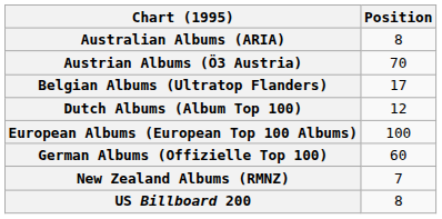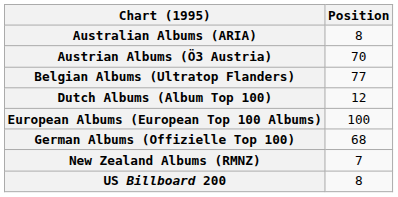 <table class="wikitable sortable plainrowheaders" style="text-align:center">
 <tr>
 <th scope="col">Chart (1995)</th>
 <th scope="col">Position</th>
 </tr>
 <tr>
 <th scope="row">Australian Albums (ARIA)</th>
 <td>8</td>
 </tr>
 <tr>
 <th scope="row">Austrian Albums (Ö3 Austria)</th>
 <td>70</td>
 </tr>
 <tr>
 <th scope="row">Belgian Albums (Ultratop Flanders)</th>
-<td>17</td>
+<td>77</td>
 </tr>
 <tr>
 <th scope="row">Dutch Albums (Album Top 100)</th>
 <td>12</td>
 </tr>
 <tr>
 <th scope="row">European Albums (European Top 100 Albums)</th>
 <td>100</td>
 </tr>
 <tr>
 <th scope="row">German Albums (Offizielle Top 100)</th>
-<td>60</td>
+<td>68</td>
 </tr>
 <tr>
 <th scope="row">New Zealand Albums (RMNZ)</th>
 <td>7</td>
 </tr>
 <tr>
 <th scope="row">US <em>Billboard</em> 200</th>
 <td>8</td>
 </tr>
 </table>
